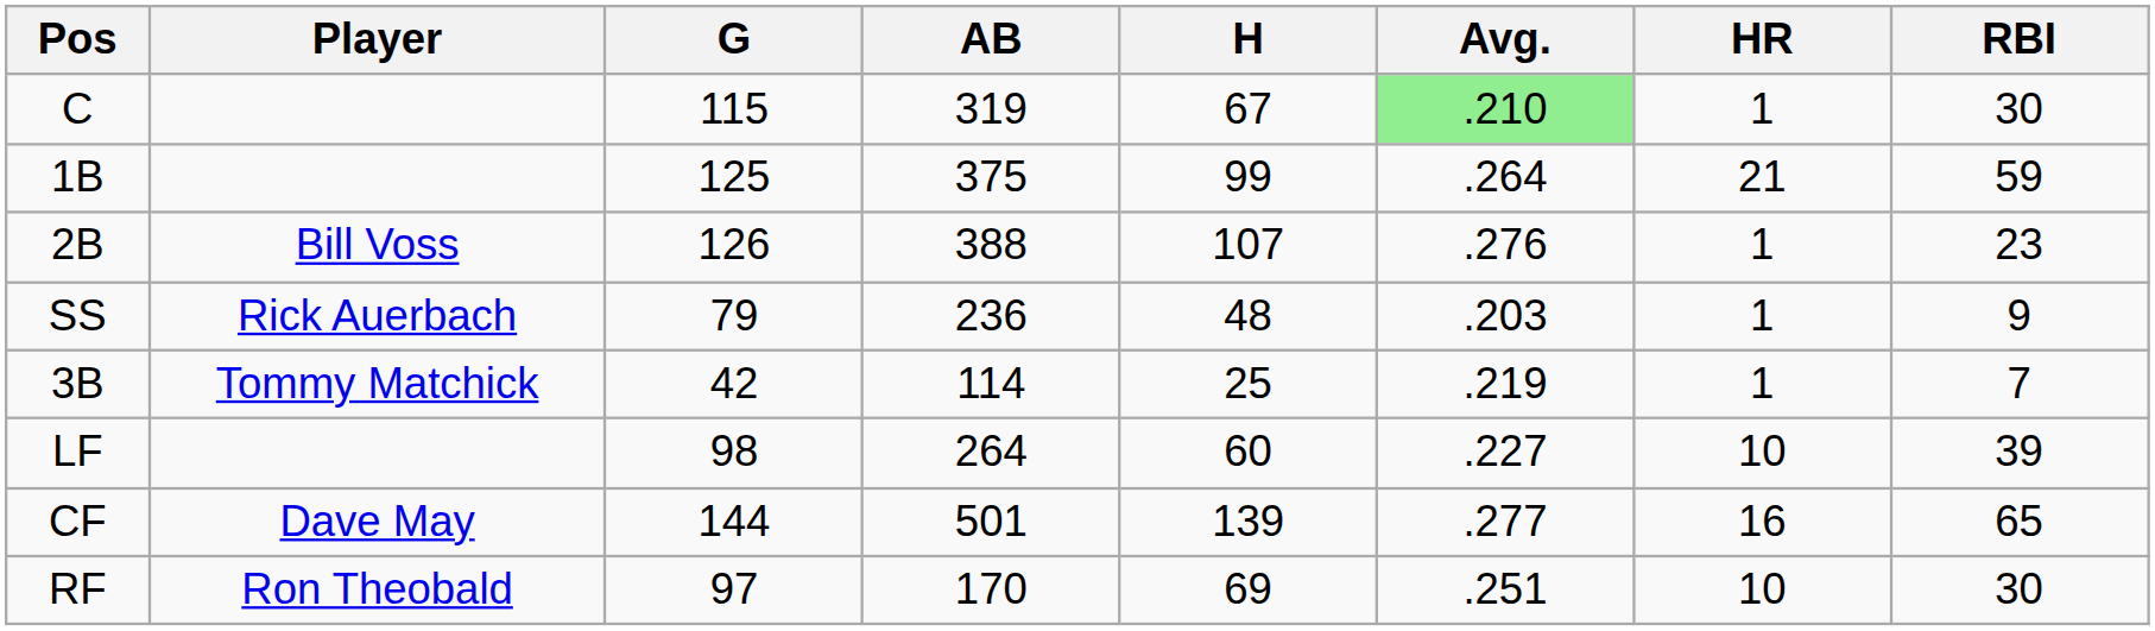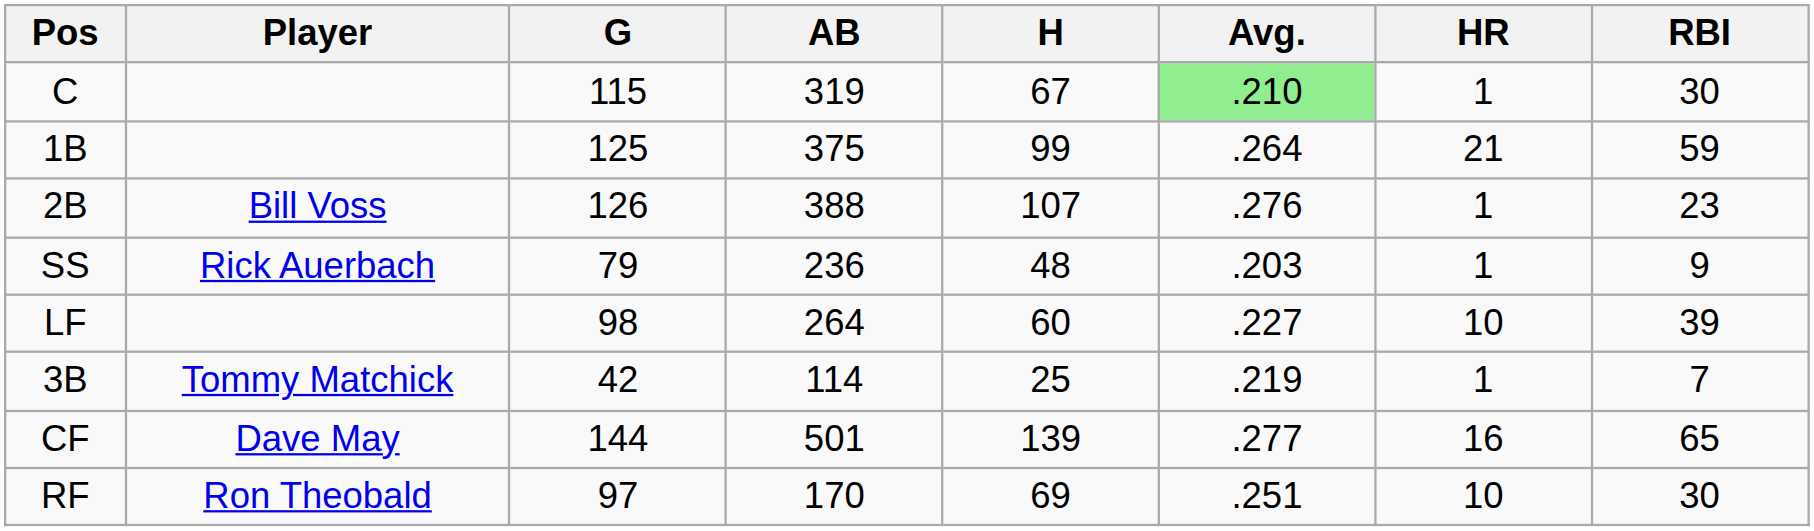 <table class="wikitable sortable">
 <tr>
 <th bgcolor="#DDDDFF" width="5%">Pos</th>
 <th bgcolor="#DDDDFF" width="16%">Player</th>
 <th bgcolor="#DDDDFF" width="9%">G</th>
 <th bgcolor="#DDDDFF" width="9%">AB</th>
 <th bgcolor="#DDDDFF" width="9%">H</th>
 <th bgcolor="#DDDDFF" width="9%">Avg.</th>
 <th bgcolor="#DDDDFF" width="9%">HR</th>
 <th bgcolor="#DDDDFF" width="9%">RBI</th>
 </tr>
 <tr align="center">
 <td>C</td>
 <td></td>
 <td>115</td>
 <td>319</td>
 <td>67</td>
 <td style="background: lightgreen;">.210</td>
 <td>1</td>
 <td>30</td>
 </tr>
 <tr align="center">
 <td>1B</td>
 <td></td>
 <td>125</td>
 <td>375</td>
 <td>99</td>
 <td>.264</td>
 <td>21</td>
 <td>59</td>
 </tr>
 <tr align="center">
 <td>2B</td>
 <td><a href='#'>Bill Voss</a></td>
 <td>126</td>
 <td>388</td>
 <td>107</td>
 <td>.276</td>
 <td>1</td>
 <td>23</td>
 </tr>
 <tr align=center>
 <td>SS</td>
 <td><a href='#'>Rick Auerbach</a></td>
 <td>79</td>
 <td>236</td>
 <td>48</td>
 <td>.203</td>
 <td>1</td>
 <td>9</td>
 </tr>
 <tr align=center>
+<td>LF</td>
+<td></td>
+<td>98</td>
+<td>264</td>
+<td>60</td>
+<td>.227</td>
+<td>10</td>
+<td>39</td>
+</tr>
+<tr align=center>
 <td>3B</td>
 <td><a href='#'>Tommy Matchick</a></td>
 <td>42</td>
 <td>114</td>
 <td>25</td>
 <td>.219</td>
 <td>1</td>
 <td>7</td>
-</tr>
-<tr align=center>
-<td>LF</td>
-<td></td>
-<td>98</td>
-<td>264</td>
-<td>60</td>
-<td>.227</td>
-<td>10</td>
-<td>39</td>
 </tr>
 <tr align="center">
 <td>CF</td>
 <td><a href='#'>Dave May</a></td>
 <td>144</td>
 <td>501</td>
 <td>139</td>
 <td>.277</td>
 <td>16</td>
 <td>65</td>
 </tr>
 <tr align=center>
 <td>RF</td>
 <td><a href='#'>Ron Theobald</a></td>
 <td>97</td>
 <td>170</td>
 <td>69</td>
 <td>.251</td>
 <td>10</td>
 <td>30</td>
 </tr>
 </table>
